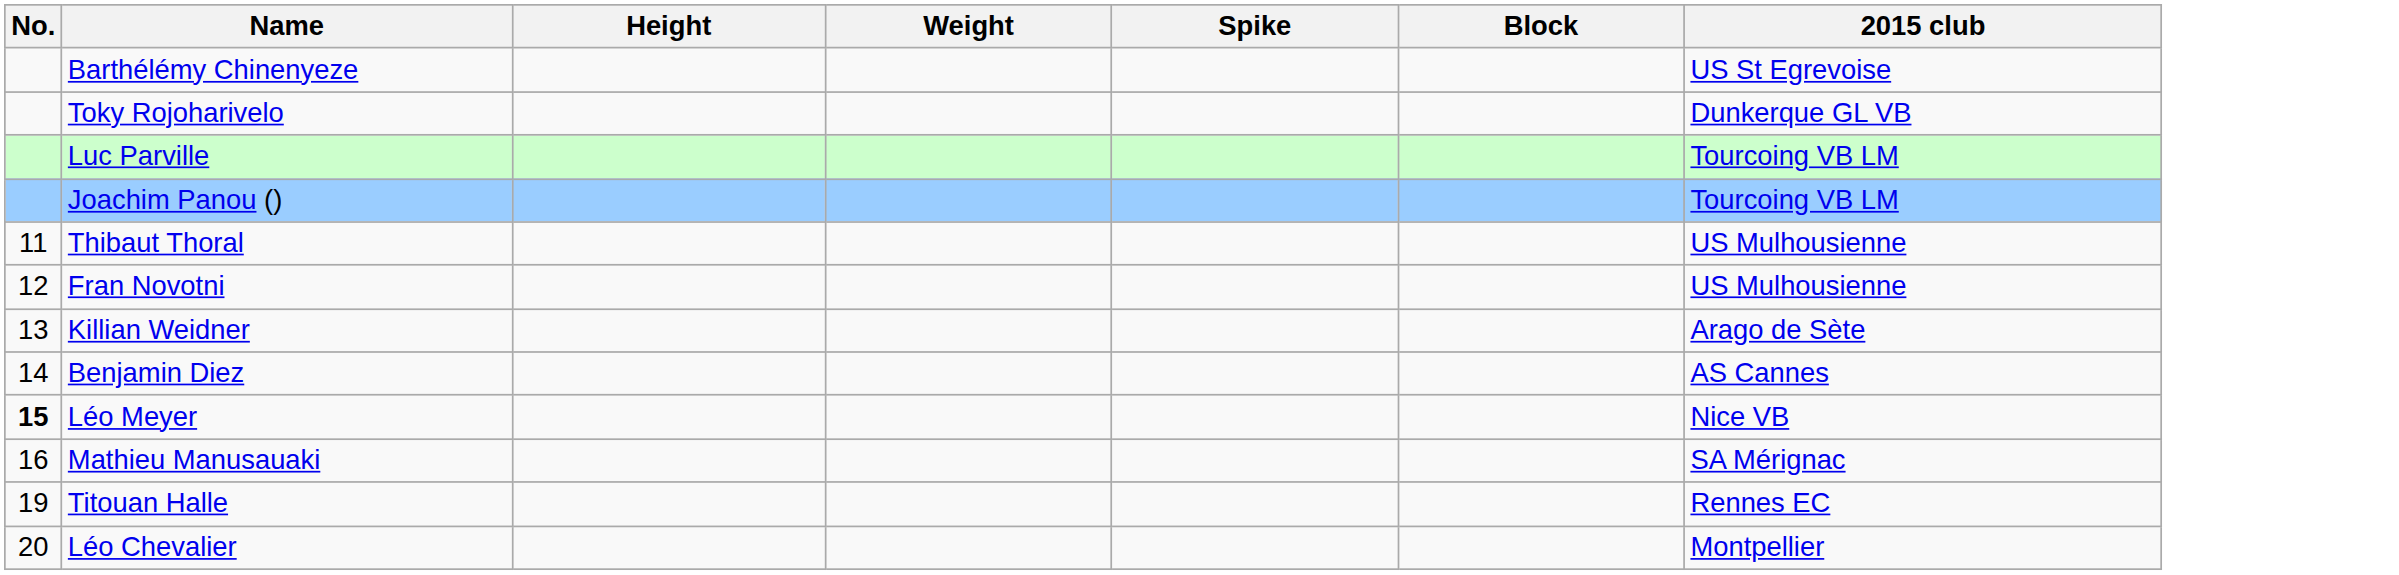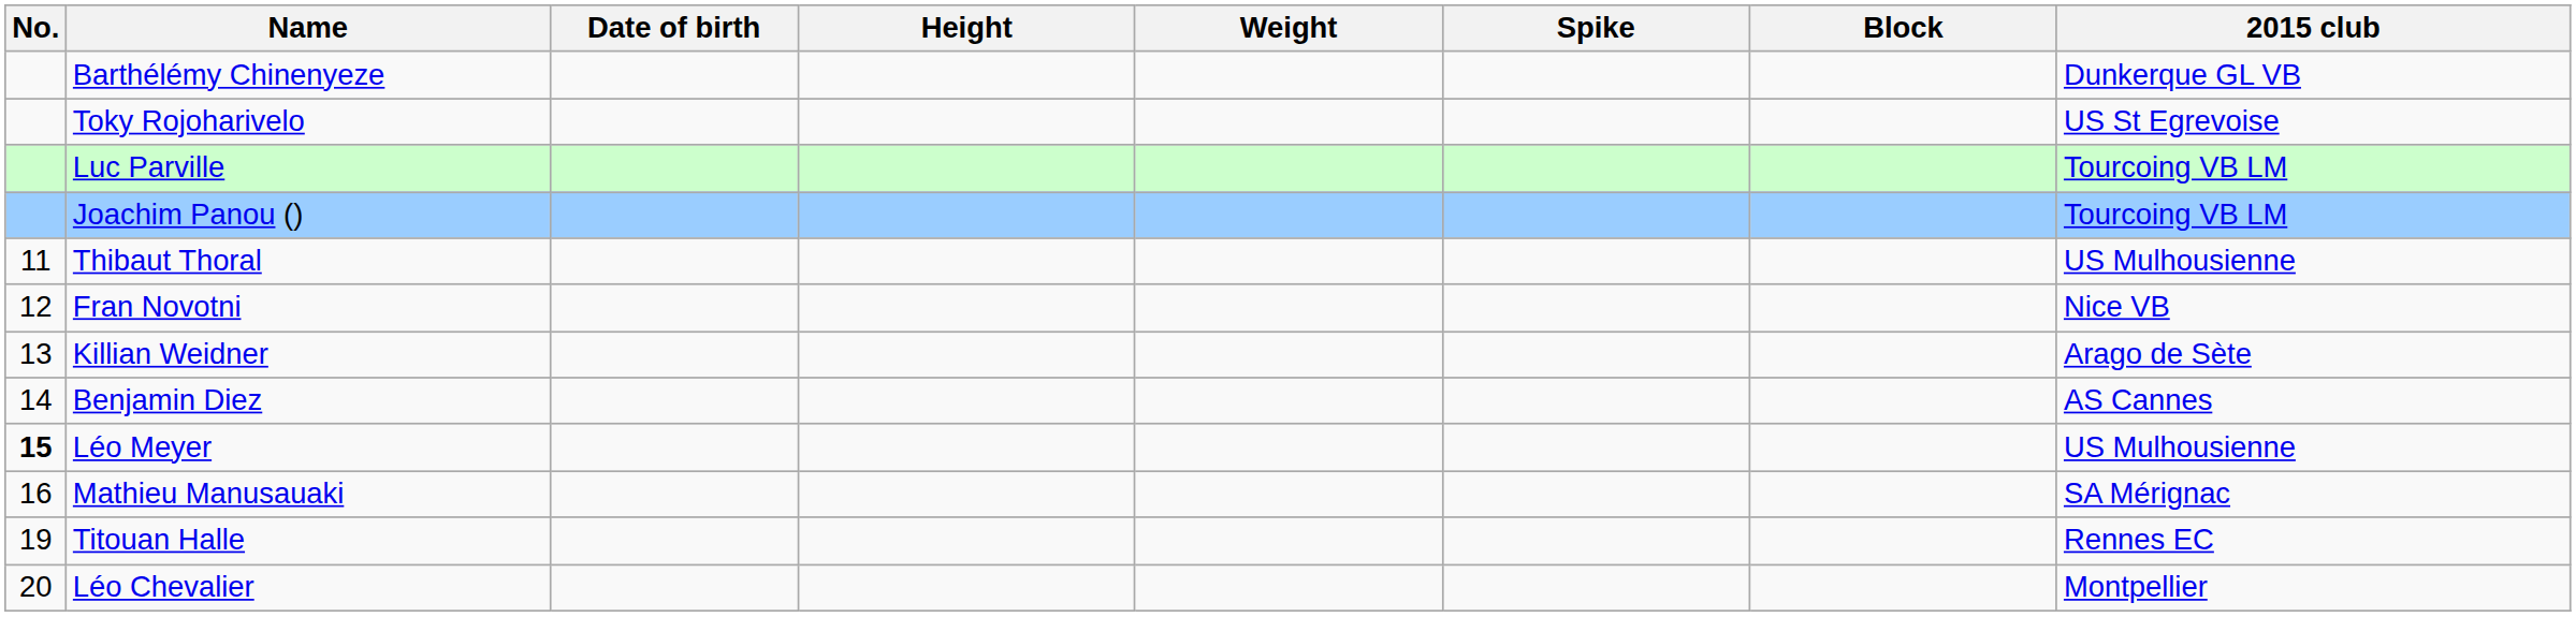 <table class="wikitable sortable" style="text-align:center;">
 <tr>
 <th>No.</th>
 <th style="width:16em">Name</th>
+<th style="width:8em">Date of birth</th>
 <th style="width:11em">Height</th>
 <th style="width:10em">Weight</th>
 <th style="width:10em">Spike</th>
 <th style="width:10em">Block</th>
 <th style="width:17em">2015 club</th>
 </tr>
 <tr>
 <td></td>
 <td align=left><a href='#'>Barthélémy Chinenyeze</a></td>
+<td align=right></td>
+<td></td>
+<td></td>
+<td></td>
+<td></td>
+<td align=left> <a href='#'>Dunkerque GL VB</a></td>
+</tr>
+<tr>
+<td></td>
+<td align=left><a href='#'>Toky Rojoharivelo</a></td>
+<td align=right></td>
 <td></td>
 <td></td>
 <td></td>
 <td></td>
 <td align=left> <a href='#'>US St Egrevoise</a></td>
 </tr>
-<tr>
-<td></td>
-<td align=left><a href='#'>Toky Rojoharivelo</a></td>
-<td></td>
-<td></td>
-<td></td>
-<td></td>
-<td align=left> <a href='#'>Dunkerque GL VB</a></td>
-</tr>
 <tr bgcolor=#ccffcc>
 <td></td>
 <td align=left><a href='#'>Luc Parville</a></td>
+<td align=right></td>
 <td></td>
 <td></td>
 <td></td>
 <td></td>
 <td align=left> <a href='#'>Tourcoing VB LM</a></td>
 </tr>
 <tr bgcolor=#9acdff>
 <td></td>
 <td align=left><a href='#'>Joachim Panou</a> ()</td>
+<td align=right></td>
 <td></td>
 <td></td>
 <td></td>
 <td></td>
 <td align=left> <a href='#'>Tourcoing VB LM</a></td>
 </tr>
 <tr>
 <td>11</td>
 <td align=left><a href='#'>Thibaut Thoral</a></td>
+<td align=right></td>
 <td></td>
 <td></td>
 <td></td>
 <td></td>
 <td align=left> <a href='#'>US Mulhousienne</a></td>
 </tr>
 <tr>
 <td>12</td>
 <td align=left><a href='#'>Fran Novotni</a></td>
+<td align=right></td>
 <td></td>
 <td></td>
 <td></td>
 <td></td>
-<td align=left> <a href='#'>US Mulhousienne</a></td>
+<td align=left> <a href='#'>Nice VB</a></td>
 </tr>
 <tr>
 <td>13</td>
 <td align=left><a href='#'>Killian Weidner</a></td>
+<td align=right></td>
 <td></td>
 <td></td>
 <td></td>
 <td></td>
 <td align=left> <a href='#'>Arago de Sète</a></td>
 </tr>
 <tr>
 <td>14</td>
 <td align=left><a href='#'>Benjamin Diez</a></td>
+<td align=right></td>
 <td></td>
 <td></td>
 <td></td>
 <td></td>
 <td align=left> <a href='#'>AS Cannes</a></td>
 </tr>
 <tr>
 <td><strong>15</strong></td>
 <td align=left><a href='#'>Léo Meyer</a></td>
+<td align=right></td>
 <td></td>
 <td></td>
 <td></td>
 <td></td>
-<td align=left> <a href='#'>Nice VB</a></td>
+<td align=left> <a href='#'>US Mulhousienne</a></td>
 </tr>
 <tr>
 <td>16</td>
 <td align=left><a href='#'>Mathieu Manusauaki</a></td>
+<td align=right></td>
 <td></td>
 <td></td>
 <td></td>
 <td></td>
 <td align=left> <a href='#'>SA Mérignac</a></td>
 </tr>
 <tr>
 <td>19</td>
 <td align=left><a href='#'>Titouan Halle</a></td>
+<td align=right></td>
 <td></td>
 <td></td>
 <td></td>
 <td></td>
 <td align=left> <a href='#'>Rennes EC</a></td>
 </tr>
 <tr>
 <td>20</td>
 <td align=left><a href='#'>Léo Chevalier</a></td>
+<td align=right></td>
 <td></td>
 <td></td>
 <td></td>
 <td></td>
 <td align=left> <a href='#'>Montpellier</a></td>
 </tr>
 </table>
